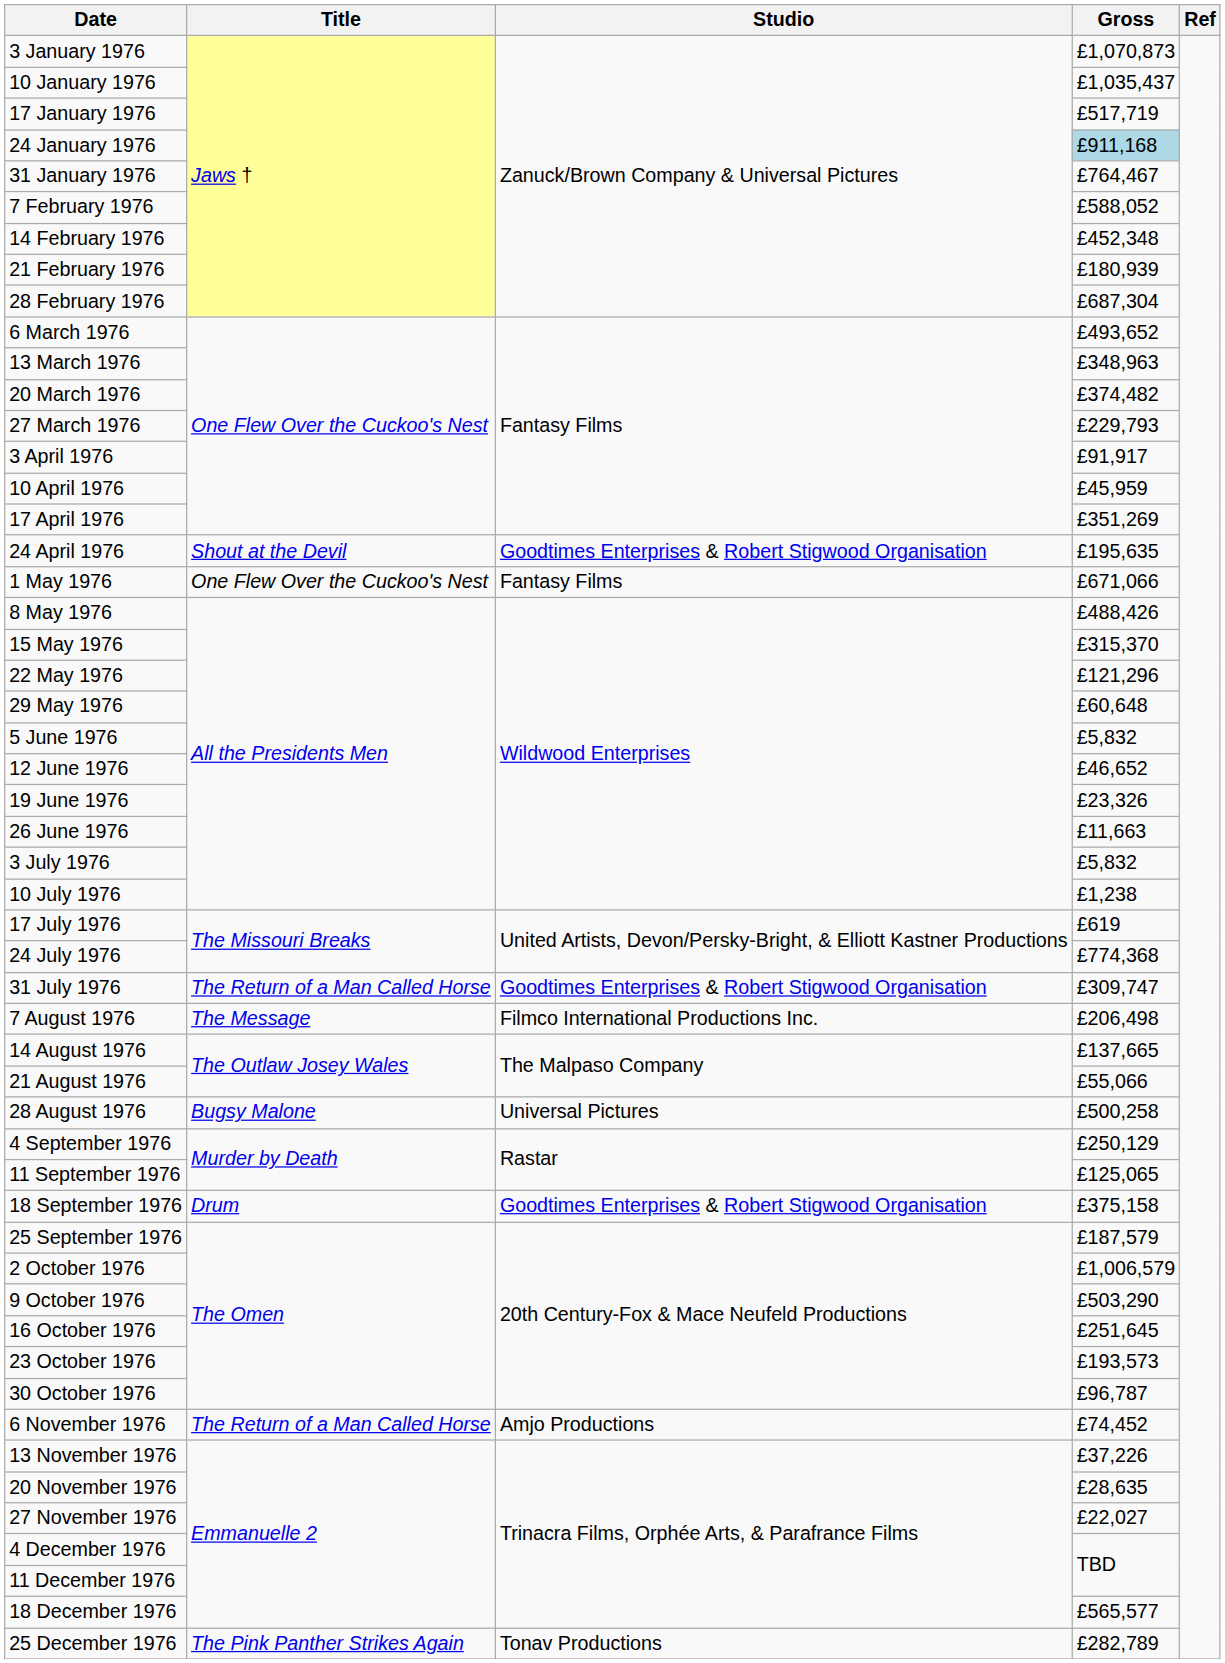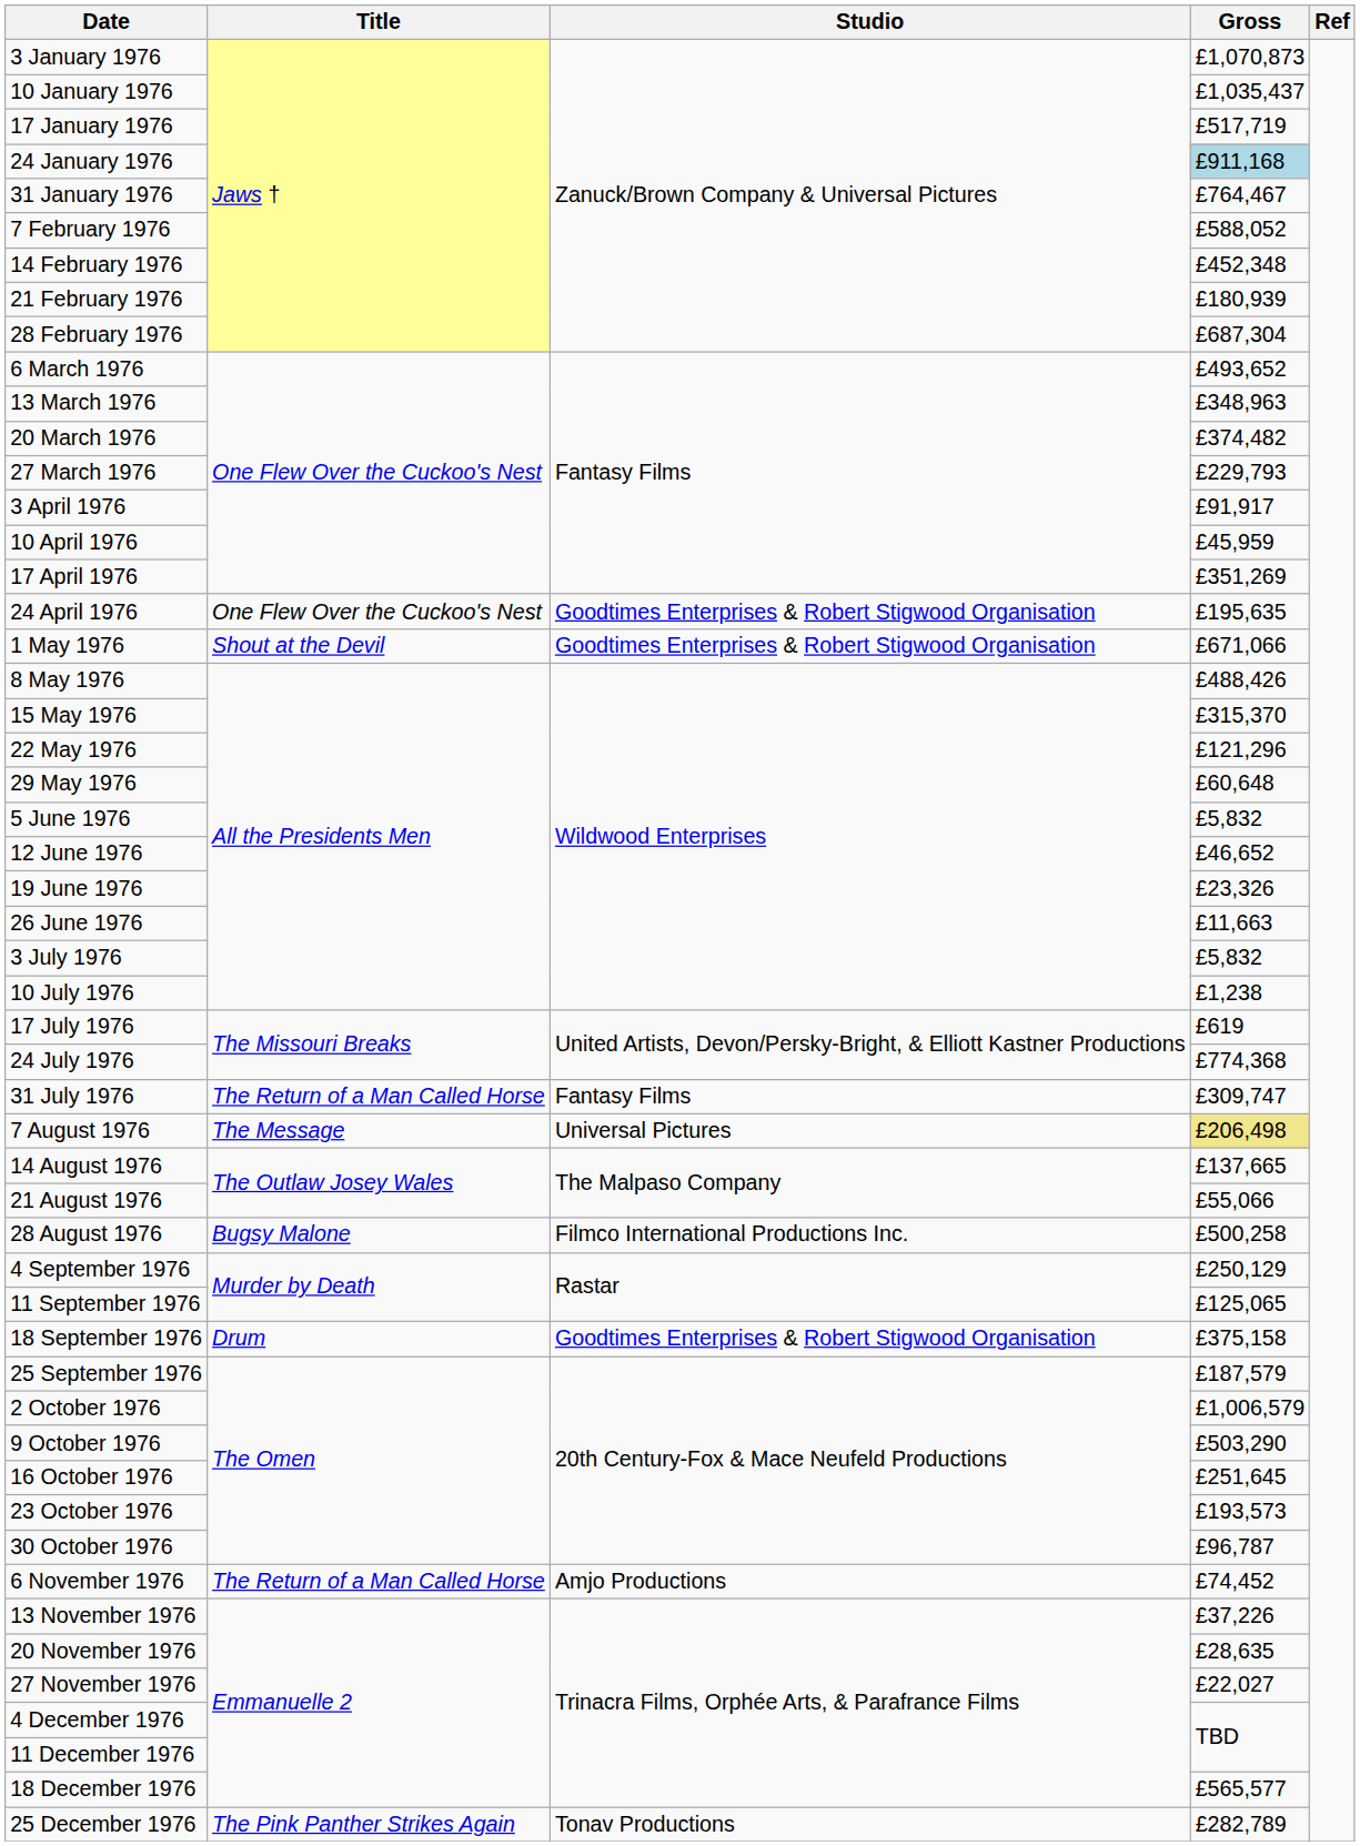 <table class="wikitable sortable">
 <tr>
 <th scope="col">Date</th>
 <th scope="col">Title</th>
 <th scope="col">Studio</th>
 <th scope="col">Gross</th>
 <th scope="col">Ref</th>
 </tr>
 <tr>
 <td>3 January 1976</td>
 <td rowspan="9" style="background-color:#FFFF99"><em><a href='#'>Jaws</a></em> †</td>
 <td rowspan="9">Zanuck/Brown Company & Universal Pictures</td>
 <td>£1,070,873</td>
 <td rowspan="52"></td>
 </tr>
 <tr>
 <td>10 January 1976</td>
 <td>£1,035,437</td>
 </tr>
 <tr>
 <td>17 January 1976</td>
 <td>£517,719</td>
 </tr>
 <tr>
 <td>24 January 1976</td>
 <td style="background: lightblue;">£911,168</td>
 </tr>
 <tr>
 <td>31 January 1976</td>
 <td>£764,467</td>
 </tr>
 <tr>
 <td>7 February 1976</td>
 <td>£588,052</td>
 </tr>
 <tr>
 <td>14 February 1976</td>
 <td>£452,348</td>
 </tr>
 <tr>
 <td>21 February 1976</td>
 <td>£180,939</td>
 </tr>
 <tr>
 <td>28 February 1976</td>
 <td>£687,304</td>
 </tr>
 <tr>
 <td>6 March 1976</td>
 <td rowspan="7"><em><a href='#'>One Flew Over the Cuckoo's Nest</a></em></td>
 <td rowspan="7">Fantasy Films</td>
 <td>£493,652</td>
 </tr>
 <tr>
 <td>13 March 1976</td>
 <td>£348,963</td>
 </tr>
 <tr>
 <td>20 March 1976</td>
 <td>£374,482</td>
 </tr>
 <tr>
 <td>27 March 1976</td>
 <td>£229,793</td>
 </tr>
 <tr>
 <td>3 April 1976</td>
 <td>£91,917</td>
 </tr>
 <tr>
 <td>10 April 1976</td>
 <td>£45,959</td>
 </tr>
 <tr>
 <td>17 April 1976</td>
 <td>£351,269</td>
 </tr>
 <tr>
 <td>24 April 1976</td>
-<td><a href='#'><em>Shout at the Devil</em></a></td>
+<td><em>One Flew Over the Cuckoo's Nest</em></td>
 <td><a href='#'>Goodtimes Enterprises</a> & <a href='#'>Robert Stigwood Organisation</a></td>
 <td>£195,635</td>
 </tr>
 <tr>
 <td>1 May 1976</td>
-<td><em>One Flew Over the Cuckoo's Nest</em></td>
-<td>Fantasy Films</td>
+<td><a href='#'><em>Shout at the Devil</em></a></td>
+<td><a href='#'>Goodtimes Enterprises</a> & <a href='#'>Robert Stigwood Organisation</a></td>
 <td>£671,066</td>
 </tr>
 <tr>
 <td>8 May 1976</td>
 <td rowspan="10"><em><a href='#'>All the Presidents Men</a></em></td>
 <td rowspan="10"><a href='#'>Wildwood Enterprises</a></td>
 <td>£488,426</td>
 </tr>
 <tr>
 <td>15 May 1976</td>
 <td>£315,370</td>
 </tr>
 <tr>
 <td>22 May 1976</td>
 <td>£121,296</td>
 </tr>
 <tr>
 <td>29 May 1976</td>
 <td>£60,648</td>
 </tr>
 <tr>
 <td>5 June 1976</td>
 <td>£5,832</td>
 </tr>
 <tr>
 <td>12 June 1976</td>
 <td>£46,652</td>
 </tr>
 <tr>
 <td>19 June 1976</td>
 <td>£23,326</td>
 </tr>
 <tr>
 <td>26 June 1976</td>
 <td>£11,663</td>
 </tr>
 <tr>
 <td>3 July 1976</td>
 <td>£5,832</td>
 </tr>
 <tr>
 <td>10 July 1976</td>
 <td>£1,238</td>
 </tr>
 <tr>
 <td>17 July 1976</td>
 <td rowspan="2"><em><a href='#'>The Missouri Breaks</a></em></td>
 <td rowspan="2">United Artists, Devon/Persky-Bright, & Elliott Kastner Productions</td>
 <td>£619</td>
 </tr>
 <tr>
 <td>24 July 1976</td>
 <td>£774,368</td>
 </tr>
 <tr>
 <td>31 July 1976</td>
 <td><em><a href='#'>The Return of a Man Called Horse</a></em></td>
-<td><a href='#'>Goodtimes Enterprises</a> & <a href='#'>Robert Stigwood Organisation</a></td>
+<td>Fantasy Films</td>
 <td>£309,747</td>
 </tr>
 <tr>
 <td>7 August 1976</td>
 <td><em><a href='#'>The Message</a></em></td>
-<td>Filmco International Productions Inc.</td>
-<td>£206,498</td>
+<td>Universal Pictures</td>
+<td style="background: khaki;">£206,498</td>
 </tr>
 <tr>
 <td>14 August 1976</td>
 <td rowspan="2"><a href='#'><em>The Outlaw Josey Wales</em></a></td>
 <td rowspan="2">The Malpaso Company</td>
 <td>£137,665</td>
 </tr>
 <tr>
 <td>21 August 1976</td>
 <td>£55,066</td>
 </tr>
 <tr>
 <td>28 August 1976</td>
 <td><em><a href='#'>Bugsy Malone</a></em></td>
-<td>Universal Pictures</td>
+<td>Filmco International Productions Inc.</td>
 <td>£500,258</td>
 </tr>
 <tr>
 <td>4 September 1976</td>
 <td rowspan="2"><em><a href='#'>Murder by Death</a></em></td>
 <td rowspan="2">Rastar</td>
 <td>£250,129</td>
 </tr>
 <tr>
 <td>11 September 1976</td>
 <td>£125,065</td>
 </tr>
 <tr>
 <td>18 September 1976</td>
 <td><a href='#'><em>Drum</em></a></td>
 <td><a href='#'>Goodtimes Enterprises</a> & <a href='#'>Robert Stigwood Organisation</a></td>
 <td>£375,158</td>
 </tr>
 <tr>
 <td>25 September 1976</td>
 <td rowspan="6"><em><a href='#'>The Omen</a></em></td>
 <td rowspan="6">20th Century-Fox & Mace Neufeld Productions</td>
 <td>£187,579</td>
 </tr>
 <tr>
 <td>2 October 1976</td>
 <td>£1,006,579</td>
 </tr>
 <tr>
 <td>9 October 1976</td>
 <td>£503,290</td>
 </tr>
 <tr>
 <td>16 October 1976</td>
 <td>£251,645</td>
 </tr>
 <tr>
 <td>23 October 1976</td>
 <td>£193,573</td>
 </tr>
 <tr>
 <td>30 October 1976</td>
 <td>£96,787</td>
 </tr>
 <tr>
 <td>6 November 1976</td>
 <td><em><a href='#'>The Return of a Man Called Horse</a></em></td>
 <td>Amjo Productions</td>
 <td>£74,452</td>
 </tr>
 <tr>
 <td>13 November 1976</td>
 <td rowspan="6"><a href='#'><em>Emmanuelle 2</em></a></td>
 <td rowspan="6">Trinacra Films, Orphée Arts, & Parafrance Films</td>
 <td>£37,226</td>
 </tr>
 <tr>
 <td>20 November 1976</td>
 <td>£28,635</td>
 </tr>
 <tr>
 <td>27 November 1976</td>
 <td>£22,027</td>
 </tr>
 <tr>
 <td>4 December 1976</td>
 <td rowspan="2">TBD</td>
 </tr>
 <tr>
 <td>11 December 1976</td>
 </tr>
 <tr>
 <td>18 December 1976</td>
 <td>£565,577</td>
 </tr>
 <tr>
 <td>25 December 1976</td>
 <td><em><a href='#'>The Pink Panther Strikes Again</a></em></td>
 <td>Tonav Productions</td>
 <td>£282,789</td>
 </tr>
 </table>
